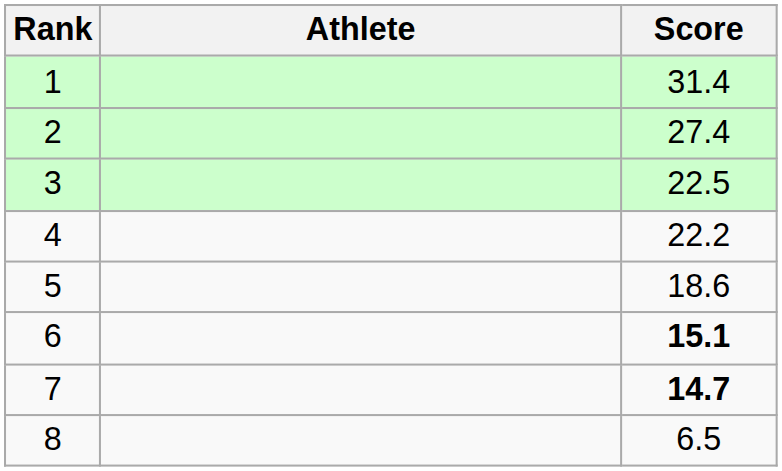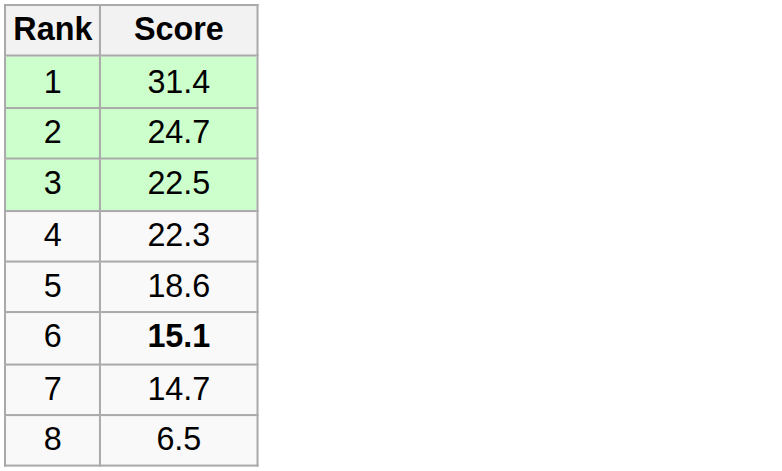 <table class=wikitable style="text-align:center">
 <tr>
 <th width=40>Rank</th>
-<th width=250>Athlete</th>
 <th width=70>Score</th>
 </tr>
 <tr bgcolor="ccffcc">
 <td>1</td>
-<td align=left></td>
 <td>31.4</td>
 </tr>
 <tr bgcolor="ccffcc">
 <td>2</td>
-<td align=left></td>
-<td>27.4</td>
+<td>24.7</td>
 </tr>
 <tr bgcolor="ccffcc">
 <td>3</td>
-<td align=left></td>
 <td>22.5</td>
 </tr>
 <tr>
 <td>4</td>
-<td align=left></td>
-<td>22.2</td>
+<td>22.3</td>
 </tr>
 <tr>
 <td>5</td>
-<td align=left></td>
 <td>18.6</td>
 </tr>
 <tr>
 <td>6</td>
-<td align=left></td>
 <td><strong>15.1</strong></td>
 </tr>
 <tr>
 <td>7</td>
-<td align=left></td>
-<td><strong>14.7</strong></td>
+<td>14.7</td>
 </tr>
 <tr>
 <td>8</td>
-<td align=left></td>
 <td>6.5</td>
 </tr>
 </table>
